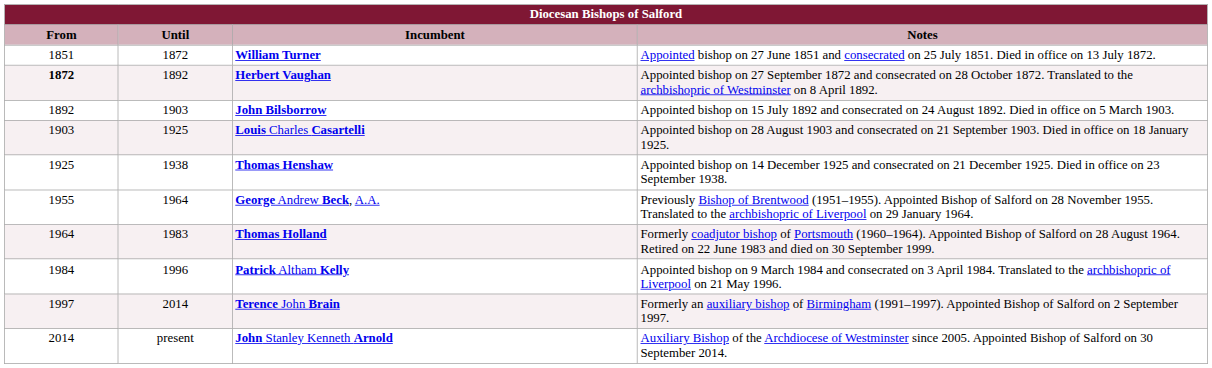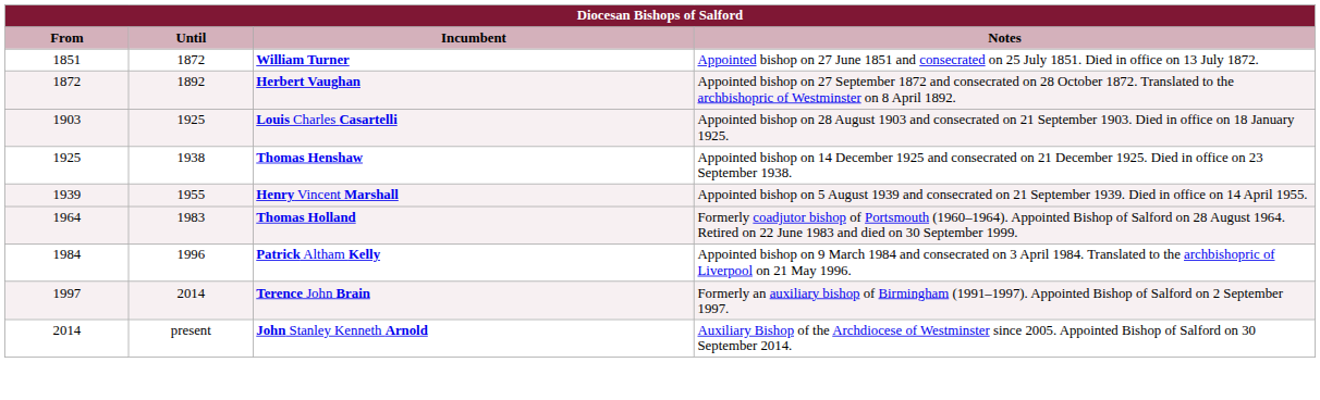 <table class="wikitable" style="width:95%"; border="1">
 <tr>
 <th colspan="4" style="background-color: #7F1734; color: white;">Diocesan Bishops of Salford</th>
 </tr>
 <tr valign=center>
 <th style="background-color:#D4B1BB" width="9%">From</th>
 <th style="background-color:#D4B1BB" width="9%">Until</th>
 <th style="background-color:#D4B1BB" width="32%">Incumbent</th>
 <th style="background-color:#D4B1BB" width="45%">Notes</th>
 </tr>
 <tr valign=top bgcolor="white">
 <td align="center">1851</td>
 <td align="center">1872</td>
 <td><strong><a href='#'>William Turner</a></strong></td>
 <td><a href='#'>Appointed</a> bishop on 27 June 1851 and <a href='#'>consecrated</a> on 25 July 1851. Died in office on 13 July 1872.</td>
 </tr>
 <tr valign=top bgcolor="#F7F0F2">
-<td align="center"><strong>1872</strong></td>
+<td align="center">1872</td>
 <td align="center">1892</td>
 <td><strong><a href='#'>Herbert Vaughan</a></strong></td>
 <td>Appointed bishop on 27 September 1872 and consecrated on 28 October 1872. Translated to the <a href='#'>archbishopric of Westminster</a> on 8 April 1892.</td>
-</tr>
-<tr valign=top bgcolor="white">
-<td align="center">1892</td>
-<td align="center">1903</td>
-<td><strong><a href='#'>John Bilsborrow</a></strong></td>
-<td>Appointed bishop on 15 July 1892 and consecrated on 24 August 1892. Died in office on 5 March 1903.</td>
 </tr>
 <tr valign=top bgcolor="#F7F0F2">
 <td align="center">1903</td>
 <td align="center">1925</td>
 <td><a href='#'><strong>Louis</strong> Charles <strong>Casartelli</strong></a></td>
 <td>Appointed bishop on 28 August 1903 and consecrated on 21 September 1903. Died in office on 18 January 1925.</td>
 </tr>
 <tr valign=top bgcolor="white">
 <td align="center">1925</td>
 <td align="center">1938</td>
 <td><strong><a href='#'>Thomas Henshaw</a></strong></td>
 <td>Appointed bishop on 14 December 1925 and consecrated on 21 December 1925. Died in office on 23 September 1938.</td>
 </tr>
-<tr valign=top bgcolor="white">
+<tr valign=top bgcolor="#F7F0F2">
+<td align="center">1939</td>
 <td align="center">1955</td>
-<td align="center">1964</td>
-<td><a href='#'><strong>George</strong> Andrew <strong>Beck</strong></a>, <a href='#'>A.A.</a></td>
-<td>Previously <a href='#'>Bishop of Brentwood</a> (1951–1955). Appointed Bishop of Salford on 28 November 1955. Translated to the <a href='#'>archbishopric of Liverpool</a> on 29 January 1964.</td>
+<td><a href='#'><strong>Henry</strong> Vincent <strong>Marshall</strong></a></td>
+<td>Appointed bishop on 5 August 1939 and consecrated on 21 September 1939. Died in office on 14 April 1955.</td>
 </tr>
 <tr valign=top bgcolor="#F7F0F2">
 <td align="center">1964</td>
 <td align="center">1983</td>
 <td><strong><a href='#'>Thomas Holland</a></strong></td>
 <td>Formerly <a href='#'>coadjutor bishop</a> of <a href='#'>Portsmouth</a> (1960–1964). Appointed Bishop of Salford on 28 August 1964. Retired on 22 June 1983 and died on 30 September 1999.</td>
 </tr>
 <tr valign=top bgcolor="white">
 <td align="center">1984</td>
 <td align="center">1996</td>
 <td><a href='#'><strong>Patrick</strong> Altham <strong>Kelly</strong></a></td>
 <td>Appointed bishop on 9 March 1984 and consecrated on 3 April 1984. Translated to the <a href='#'>archbishopric of Liverpool</a> on 21 May 1996.</td>
 </tr>
 <tr valign=top bgcolor="#F7F0F2">
 <td align="center">1997</td>
 <td align="center">2014</td>
 <td><a href='#'><strong>Terence</strong> John <strong>Brain</strong></a></td>
 <td>Formerly an <a href='#'>auxiliary bishop</a> of <a href='#'>Birmingham</a> (1991–1997). Appointed Bishop of Salford on 2 September 1997.</td>
 </tr>
 <tr valign=top bgcolor="white">
 <td align="center">2014</td>
 <td align="center">present</td>
 <td><a href='#'><strong>John</strong> Stanley Kenneth <strong>Arnold</strong></a></td>
 <td><a href='#'>Auxiliary Bishop</a> of the <a href='#'>Archdiocese of Westminster</a> since 2005. Appointed Bishop of Salford on 30 September 2014.</td>
 </tr>
 </table>
